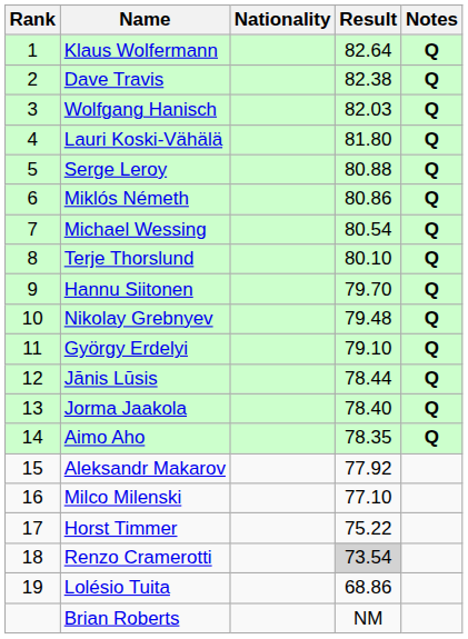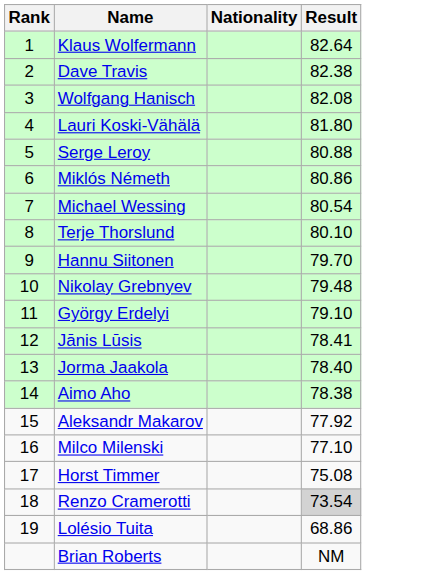 <table class="wikitable sortable" style="text-align:center">
 <tr>
 <th>Rank</th>
 <th>Name</th>
 <th>Nationality</th>
 <th>Result</th>
-<th>Notes</th>
 </tr>
 <tr bgcolor=ccffcc>
 <td>1</td>
 <td align=left><a href='#'>Klaus Wolfermann</a></td>
 <td align=left></td>
 <td>82.64</td>
-<td><strong>Q</strong></td>
 </tr>
 <tr bgcolor=ccffcc>
 <td>2</td>
 <td align=left><a href='#'>Dave Travis</a></td>
 <td align=left></td>
 <td>82.38</td>
-<td><strong>Q</strong></td>
 </tr>
 <tr bgcolor=ccffcc>
 <td>3</td>
 <td align=left><a href='#'>Wolfgang Hanisch</a></td>
 <td align=left></td>
-<td>82.03</td>
-<td><strong>Q</strong></td>
+<td>82.08</td>
 </tr>
 <tr bgcolor=ccffcc>
 <td>4</td>
 <td align=left><a href='#'>Lauri Koski-Vähälä</a></td>
 <td align=left></td>
 <td>81.80</td>
-<td><strong>Q</strong></td>
 </tr>
 <tr bgcolor=ccffcc>
 <td>5</td>
 <td align=left><a href='#'>Serge Leroy</a></td>
 <td align=left></td>
 <td>80.88</td>
-<td><strong>Q</strong></td>
 </tr>
 <tr bgcolor=ccffcc>
 <td>6</td>
 <td align=left><a href='#'>Miklós Németh</a></td>
 <td align=left></td>
 <td>80.86</td>
-<td><strong>Q</strong></td>
 </tr>
 <tr bgcolor=ccffcc>
 <td>7</td>
 <td align=left><a href='#'>Michael Wessing</a></td>
 <td align=left></td>
 <td>80.54</td>
-<td><strong>Q</strong></td>
 </tr>
 <tr bgcolor=ccffcc>
 <td>8</td>
 <td align=left><a href='#'>Terje Thorslund</a></td>
 <td align=left></td>
 <td>80.10</td>
-<td><strong>Q</strong></td>
 </tr>
 <tr bgcolor=ccffcc>
 <td>9</td>
 <td align=left><a href='#'>Hannu Siitonen</a></td>
 <td align=left></td>
 <td>79.70</td>
-<td><strong>Q</strong></td>
 </tr>
 <tr bgcolor=ccffcc>
 <td>10</td>
 <td align=left><a href='#'>Nikolay Grebnyev</a></td>
 <td align=left></td>
 <td>79.48</td>
-<td><strong>Q</strong></td>
 </tr>
 <tr bgcolor=ccffcc>
 <td>11</td>
 <td align=left><a href='#'>György Erdelyi</a></td>
 <td align=left></td>
 <td>79.10</td>
-<td><strong>Q</strong></td>
 </tr>
 <tr bgcolor=ccffcc>
 <td>12</td>
 <td align=left><a href='#'>Jānis Lūsis</a></td>
 <td align=left></td>
-<td>78.44</td>
-<td><strong>Q</strong></td>
+<td>78.41</td>
 </tr>
 <tr bgcolor=ccffcc>
 <td>13</td>
 <td align=left><a href='#'>Jorma Jaakola</a></td>
 <td align=left></td>
 <td>78.40</td>
-<td><strong>Q</strong></td>
 </tr>
 <tr bgcolor=ccffcc>
 <td>14</td>
 <td align=left><a href='#'>Aimo Aho</a></td>
 <td align=left></td>
-<td>78.35</td>
-<td><strong>Q</strong></td>
+<td>78.38</td>
 </tr>
 <tr>
 <td>15</td>
 <td align=left><a href='#'>Aleksandr Makarov</a></td>
 <td align=left></td>
 <td>77.92</td>
-<td></td>
 </tr>
 <tr>
 <td>16</td>
 <td align=left><a href='#'>Milco Milenski</a></td>
 <td align=left></td>
 <td>77.10</td>
-<td></td>
 </tr>
 <tr>
 <td>17</td>
 <td align=left><a href='#'>Horst Timmer</a></td>
 <td align=left></td>
-<td>75.22</td>
-<td></td>
+<td>75.08</td>
 </tr>
 <tr>
 <td>18</td>
 <td align=left><a href='#'>Renzo Cramerotti</a></td>
 <td align=left></td>
 <td style="background: lightgrey;">73.54</td>
-<td></td>
 </tr>
 <tr>
 <td>19</td>
 <td align=left><a href='#'>Lolésio Tuita</a></td>
 <td align=left></td>
 <td>68.86</td>
-<td></td>
 </tr>
 <tr>
 <td></td>
 <td align=left><a href='#'>Brian Roberts</a></td>
 <td align=left></td>
 <td>NM</td>
-<td></td>
 </tr>
 </table>
